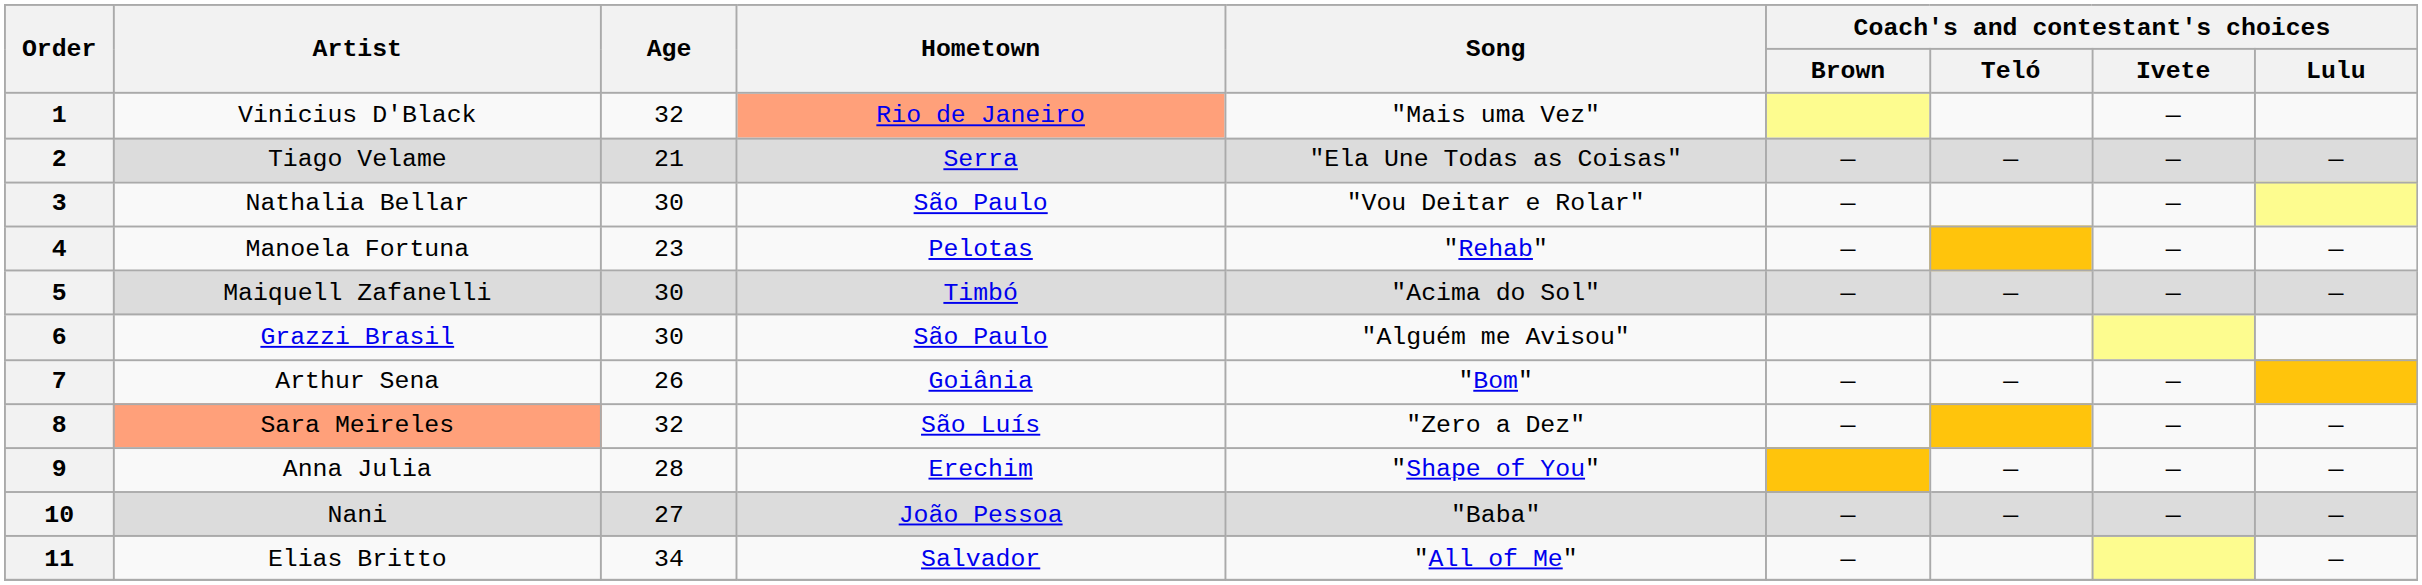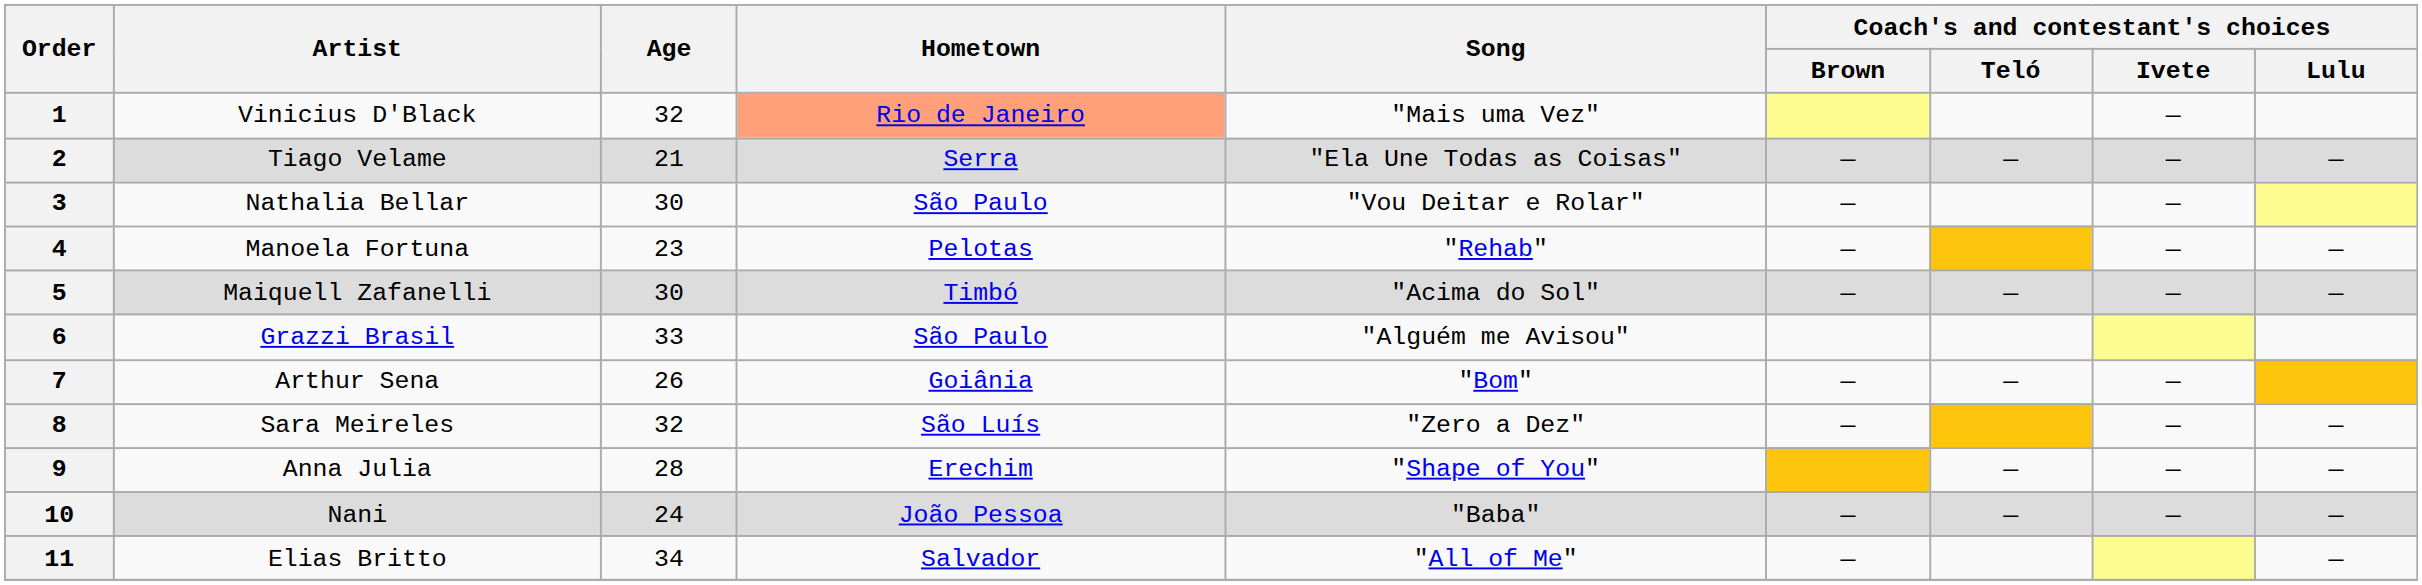 <table class="wikitable" style="text-align:center; line-height:17px; width:100%;">
 <tr>
 <th scope="col" rowspan=2 width="04%">Order</th>
 <th scope="col" rowspan=2 width="18%">Artist</th>
 <th scope="col" rowspan=2 width="05%">Age</th>
 <th scope="col" rowspan=2 width="18%">Hometown</th>
 <th scope="col" rowspan=2 width="20%">Song</th>
 <th scope="col" colspan=4 width="24%">Coach's and contestant's choices</th>
 </tr>
 <tr>
 <th width="06%">Brown</th>
 <th width="06%">Teló</th>
 <th width="06%">Ivete</th>
 <th width="06%">Lulu</th>
 </tr>
 <tr>
 <th>1</th>
 <td>Vinicius D'Black</td>
 <td>32</td>
 <td style="background: lightsalmon;"><a href='#'>Rio de Janeiro</a></td>
 <td>"Mais uma Vez"</td>
 <td bgcolor=FDFC8F><strong></strong></td>
 <td><strong></strong></td>
 <td>—</td>
 <td><strong></strong></td>
 </tr>
 <tr bgcolor=DCDCDC>
 <th>2</th>
 <td>Tiago Velame</td>
 <td>21</td>
 <td><a href='#'>Serra</a></td>
 <td>"Ela Une Todas as Coisas"</td>
 <td>—</td>
 <td>—</td>
 <td>—</td>
 <td>—</td>
 </tr>
 <tr>
 <th>3</th>
 <td>Nathalia Bellar</td>
 <td>30</td>
 <td><a href='#'>São Paulo</a></td>
 <td>"Vou Deitar e Rolar"</td>
 <td>—</td>
 <td><strong></strong></td>
 <td>—</td>
 <td bgcolor=FDFC8F><strong></strong></td>
 </tr>
 <tr>
 <th>4</th>
 <td>Manoela Fortuna</td>
 <td>23</td>
 <td><a href='#'>Pelotas</a></td>
 <td>"<a href='#'>Rehab</a>"</td>
 <td>—</td>
 <td bgcolor=FFC40C><strong></strong></td>
 <td>—</td>
 <td>—</td>
 </tr>
 <tr bgcolor=DCDCDC>
 <th>5</th>
 <td>Maiquell Zafanelli</td>
 <td>30</td>
 <td><a href='#'>Timbó</a></td>
 <td>"Acima do Sol"</td>
 <td>—</td>
 <td>—</td>
 <td>—</td>
 <td>—</td>
 </tr>
 <tr>
 <th>6</th>
 <td><a href='#'>Grazzi Brasil</a></td>
-<td>30</td>
+<td>33</td>
 <td><a href='#'>São Paulo</a></td>
 <td>"Alguém me Avisou"</td>
 <td><strong></strong></td>
 <td><strong></strong></td>
 <td bgcolor=FDFC8F><strong></strong></td>
 <td><strong></strong></td>
 </tr>
 <tr>
 <th>7</th>
 <td>Arthur Sena</td>
 <td>26</td>
 <td><a href='#'>Goiânia</a></td>
 <td>"<a href='#'>Bom</a>"</td>
 <td>—</td>
 <td>—</td>
 <td>—</td>
 <td bgcolor=FFC40C><strong></strong></td>
 </tr>
 <tr>
 <th>8</th>
-<td style="background: lightsalmon;">Sara Meireles</td>
+<td>Sara Meireles</td>
 <td>32</td>
 <td><a href='#'>São Luís</a></td>
 <td>"Zero a Dez"</td>
 <td>—</td>
 <td bgcolor=FFC40C><strong></strong></td>
 <td>—</td>
 <td>—</td>
 </tr>
 <tr>
 <th>9</th>
 <td>Anna Julia</td>
 <td>28</td>
 <td><a href='#'>Erechim</a></td>
 <td>"<a href='#'>Shape of You</a>"</td>
 <td bgcolor=FFC40C><strong></strong></td>
 <td>—</td>
 <td>—</td>
 <td>—</td>
 </tr>
 <tr bgcolor=DCDCDC>
 <th>10</th>
 <td>Nani</td>
-<td>27</td>
+<td>24</td>
 <td><a href='#'>João Pessoa</a></td>
 <td>"Baba"</td>
 <td>—</td>
 <td>—</td>
 <td>—</td>
 <td>—</td>
 </tr>
 <tr>
 <th>11</th>
 <td>Elias Britto</td>
 <td>34</td>
 <td><a href='#'>Salvador</a></td>
 <td>"<a href='#'>All of Me</a>"</td>
 <td>—</td>
 <td><strong></strong></td>
 <td bgcolor=FDFC8F><strong></strong></td>
 <td>—</td>
 </tr>
 <tr>
 </tr>
 </table>
